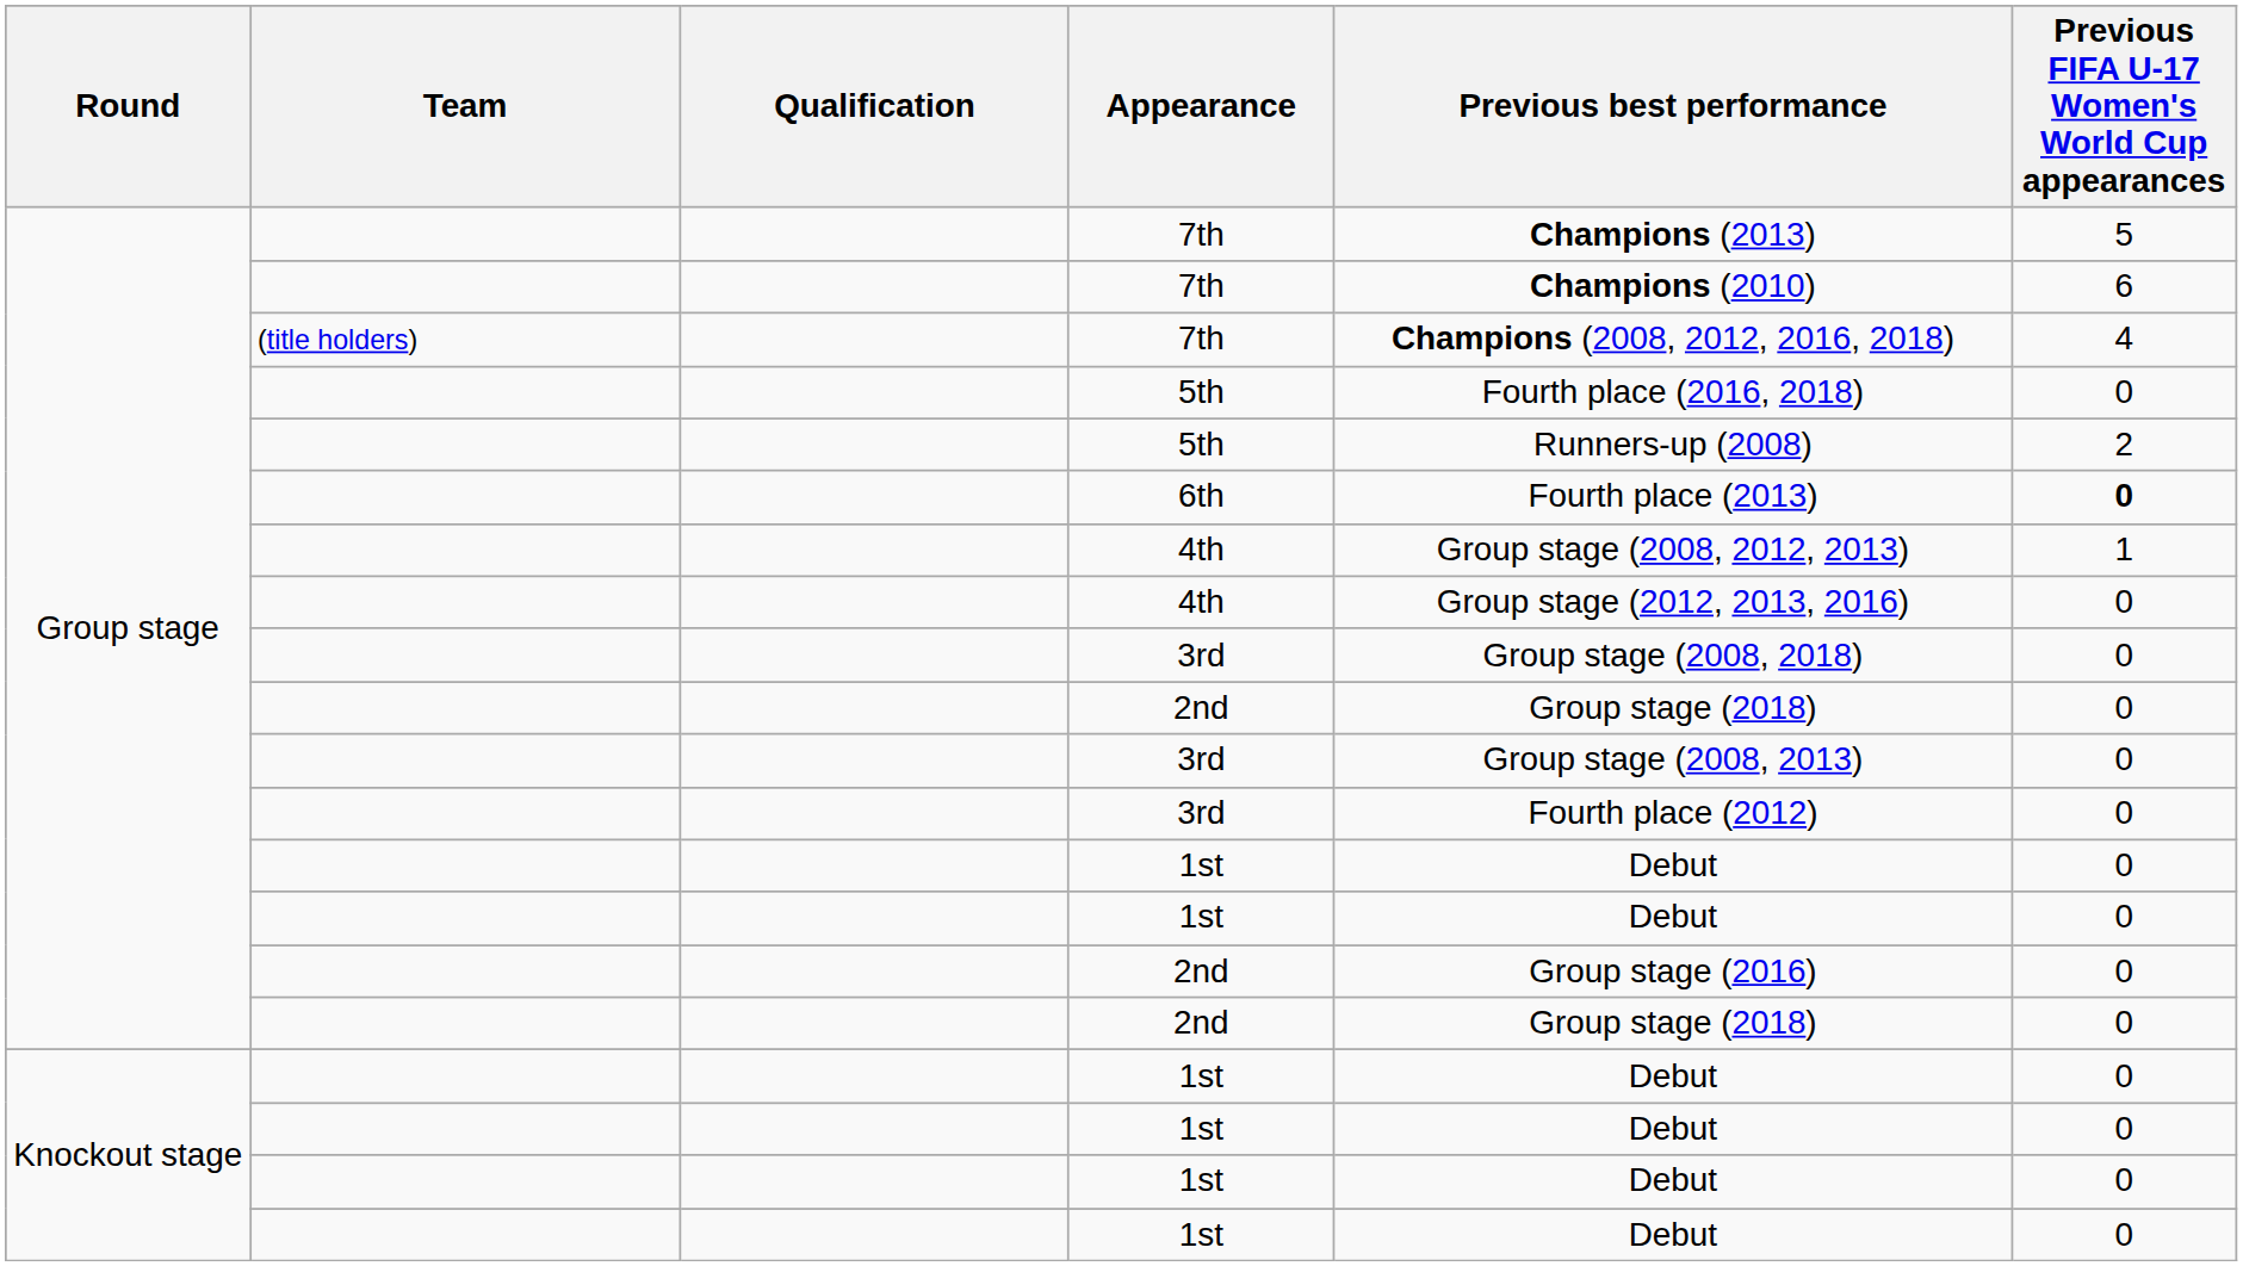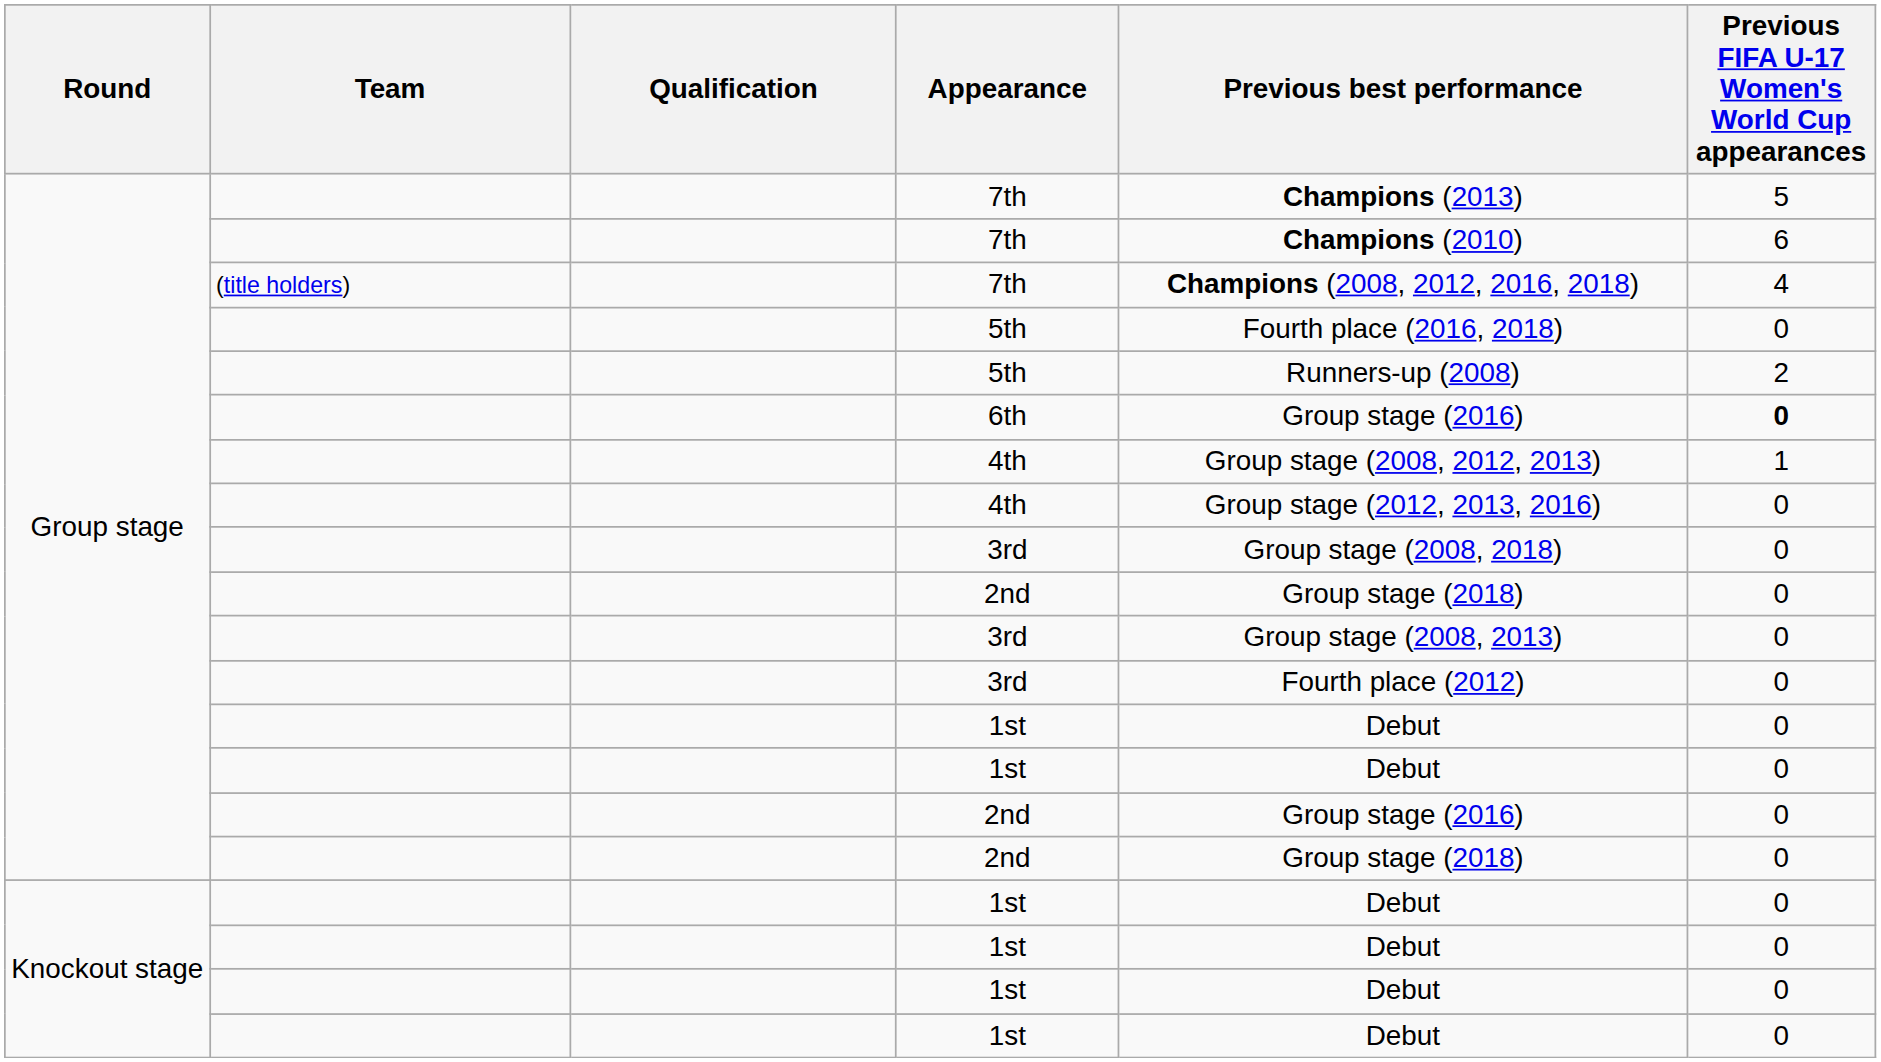 <table class="wikitable sortable">
 <tr>
 <th>Round</th>
 <th width=200px>Team</th>
 <th width=180px>Qualification</th>
 <th width=120px data-sort-type="number">Appearance</th>
 <th width=320px>Previous best performance</th>
 <th width=100px>Previous <a href='#'>FIFA U-17 Women's World Cup</a> appearances</th>
 </tr>
 <tr>
 <td align=center rowspan=16>Group stage</td>
 <td align=left></td>
 <td align=center></td>
 <td align=center>7th</td>
 <td align=center><strong>Champions</strong> (<a href='#'>2013</a>)</td>
 <td align=center>5</td>
 </tr>
 <tr>
 <td align=left></td>
 <td align=center></td>
 <td align=center>7th</td>
 <td align=center><strong>Champions</strong> (<a href='#'>2010</a>)</td>
 <td align=center>6</td>
 </tr>
 <tr>
 <td align=left> <small>(<a href='#'>title holders</a>)</small></td>
 <td align=center></td>
 <td align=center>7th</td>
 <td align=center><strong>Champions</strong> (<a href='#'>2008</a>, <a href='#'>2012</a>, <a href='#'>2016</a>, <a href='#'>2018</a>)</td>
 <td align=center>4</td>
 </tr>
 <tr>
 <td align=left></td>
 <td align=center></td>
 <td align=center>5th</td>
 <td align=center>Fourth place (<a href='#'>2016</a>, <a href='#'>2018</a>)</td>
 <td align=center>0</td>
 </tr>
 <tr>
 <td align=left></td>
 <td align=center></td>
 <td align=center>5th</td>
 <td align=center>Runners-up (<a href='#'>2008</a>)</td>
 <td align=center>2</td>
 </tr>
 <tr>
 <td align=left></td>
 <td align=center></td>
 <td align=center>6th</td>
-<td align=center>Fourth place (<a href='#'>2013</a>)</td>
+<td align=center>Group stage (<a href='#'>2016</a>)</td>
 <td align=center><strong>0</strong></td>
 </tr>
 <tr>
 <td align=left></td>
 <td align=center></td>
 <td align=center>4th</td>
 <td align=center>Group stage (<a href='#'>2008</a>, <a href='#'>2012</a>, <a href='#'>2013</a>)</td>
 <td align=center>1</td>
 </tr>
 <tr>
 <td align=left></td>
 <td align=center></td>
 <td align=center>4th</td>
 <td align=center>Group stage (<a href='#'>2012</a>, <a href='#'>2013</a>, <a href='#'>2016</a>)</td>
 <td align=center>0</td>
 </tr>
 <tr>
 <td align=left></td>
 <td align=center></td>
 <td align=center>3rd</td>
 <td align=center>Group stage (<a href='#'>2008</a>, <a href='#'>2018</a>)</td>
 <td align=center>0</td>
 </tr>
 <tr>
 <td align=left></td>
 <td align=center></td>
 <td align=center>2nd</td>
 <td align=center>Group stage (<a href='#'>2018</a>)</td>
 <td align=center>0</td>
 </tr>
 <tr>
 <td align=left></td>
 <td align=center></td>
 <td align=center>3rd</td>
 <td align=center>Group stage (<a href='#'>2008</a>, <a href='#'>2013</a>)</td>
 <td align=center>0</td>
 </tr>
 <tr>
 <td align=left></td>
 <td align=center></td>
 <td align=center>3rd</td>
 <td align=center>Fourth place (<a href='#'>2012</a>)</td>
 <td align=center>0</td>
 </tr>
 <tr>
 <td align=left></td>
 <td align=center></td>
 <td align=center>1st</td>
 <td align=center>Debut</td>
 <td align=center>0</td>
 </tr>
 <tr>
 <td align=left></td>
 <td align=center></td>
 <td align=center>1st</td>
 <td align=center>Debut</td>
 <td align=center>0</td>
 </tr>
 <tr>
 <td align=left></td>
 <td align=center></td>
 <td align=center>2nd</td>
 <td align=center>Group stage (<a href='#'>2016</a>)</td>
 <td align=center>0</td>
 </tr>
 <tr>
 <td align=left></td>
 <td align=center></td>
 <td align=center>2nd</td>
 <td align=center>Group stage (<a href='#'>2018</a>)</td>
 <td align=center>0</td>
 </tr>
 <tr>
 <td align=center rowspan=4>Knockout stage</td>
 <td align=left></td>
 <td align=center></td>
 <td align=center>1st</td>
 <td align=center>Debut</td>
 <td align=center>0</td>
 </tr>
 <tr>
 <td align=left></td>
 <td align=center></td>
 <td align=center>1st</td>
 <td align=center>Debut</td>
 <td align=center>0</td>
 </tr>
 <tr>
 <td align=left></td>
 <td align=center></td>
 <td align=center>1st</td>
 <td align=center>Debut</td>
 <td align=center>0</td>
 </tr>
 <tr>
 <td align=left></td>
 <td align=center></td>
 <td align=center>1st</td>
 <td align=center>Debut</td>
 <td align=center>0</td>
 </tr>
 </table>
